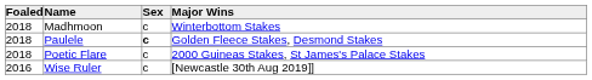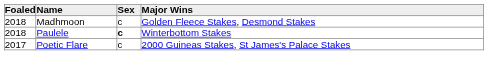 <table border="1" cellpadding="0" style="border-collapse: collapse; font-size:90%">
 <tr bgcolor="#eeeeee">
 <td width="35px"><strong>Foaled</strong></td>
 <td width="120px"><strong>Name</strong></td>
 <td width="35px"><strong>Sex</strong></td>
 <td width="510px"><strong>Major Wins</strong></td>
 </tr>
 <tr>
 <td>2018</td>
 <td>Madhmoon</td>
 <td>c</td>
-<td><a href='#'>Winterbottom Stakes</a></td>
+<td><a href='#'>Golden Fleece Stakes</a>, <a href='#'>Desmond Stakes</a></td>
 </tr>
 <tr>
 <td>2018</td>
 <td><a href='#'>Paulele</a></td>
 <td><strong>c</strong></td>
-<td><a href='#'>Golden Fleece Stakes</a>, <a href='#'>Desmond Stakes</a></td>
+<td><a href='#'>Winterbottom Stakes</a></td>
 </tr>
 <tr>
-<td>2018</td>
+<td>2017</td>
 <td><a href='#'>Poetic Flare</a></td>
 <td>c</td>
 <td><a href='#'>2000 Guineas Stakes</a>, <a href='#'>St James's Palace Stakes</a></td>
 </tr>
-<tr>
-<td>2016</td>
-<td><a href='#'>Wise Ruler</a></td>
-<td>c</td>
-<td>[Newcastle 30th Aug 2019]]</td>
-</tr>
 </table>
